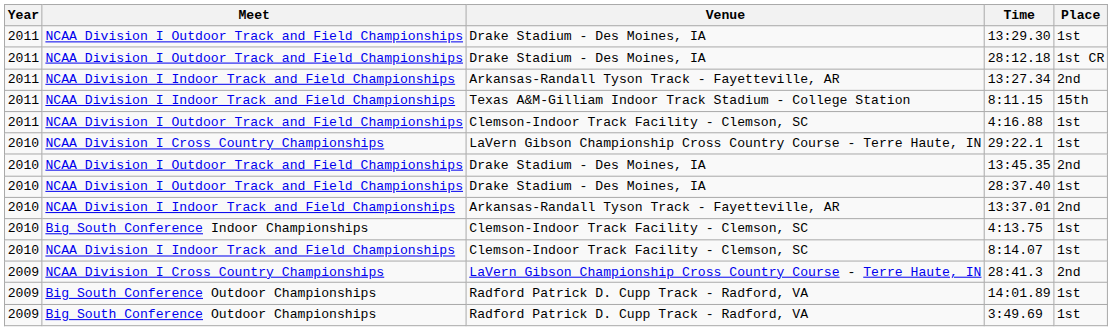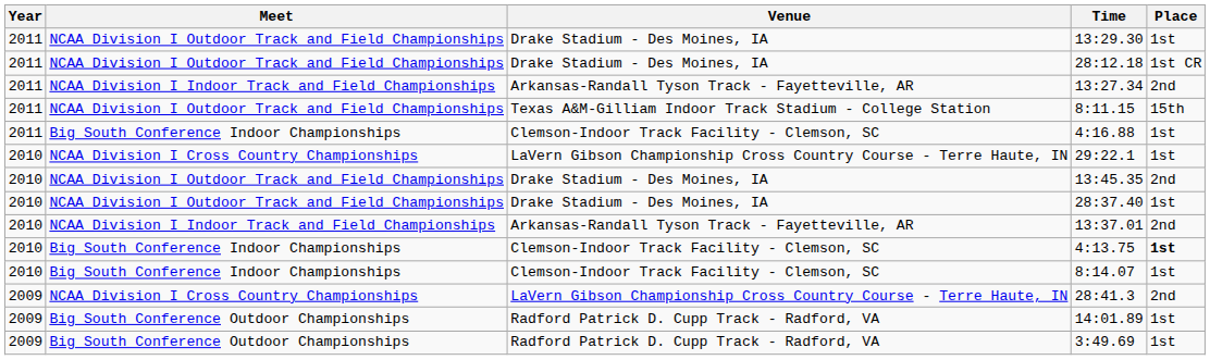 <table class="wikitable sortable">
 <tr>
 <th>Year</th>
 <th>Meet</th>
 <th>Venue</th>
 <th>Time</th>
 <th>Place</th>
 </tr>
 <tr>
 <td>2011</td>
 <td><a href='#'>NCAA Division I Outdoor Track and Field Championships</a></td>
 <td>Drake Stadium - Des Moines, IA</td>
 <td>13:29.30</td>
 <td>1st</td>
 </tr>
 <tr>
 <td>2011</td>
 <td><a href='#'>NCAA Division I Outdoor Track and Field Championships</a></td>
 <td>Drake Stadium - Des Moines, IA</td>
 <td>28:12.18</td>
 <td>1st CR</td>
 </tr>
 <tr>
 <td>2011</td>
 <td><a href='#'>NCAA Division I Indoor Track and Field Championships</a></td>
 <td>Arkansas-Randall Tyson Track - Fayetteville, AR</td>
 <td>13:27.34</td>
 <td>2nd</td>
 </tr>
 <tr>
 <td>2011</td>
-<td><a href='#'>NCAA Division I Indoor Track and Field Championships</a></td>
+<td><a href='#'>NCAA Division I Outdoor Track and Field Championships</a></td>
 <td>Texas A&M-Gilliam Indoor Track Stadium - College Station</td>
 <td>8:11.15</td>
 <td>15th</td>
 </tr>
 <tr>
 <td>2011</td>
-<td><a href='#'>NCAA Division I Outdoor Track and Field Championships</a></td>
+<td><a href='#'>Big South Conference</a> Indoor Championships</td>
 <td>Clemson-Indoor Track Facility - Clemson, SC</td>
 <td>4:16.88</td>
 <td>1st</td>
 </tr>
 <tr>
 <td>2010</td>
 <td><a href='#'>NCAA Division I Cross Country Championships</a></td>
 <td>LaVern Gibson Championship Cross Country Course - Terre Haute, IN</td>
 <td>29:22.1</td>
 <td>1st</td>
 </tr>
 <tr>
 <td>2010</td>
 <td><a href='#'>NCAA Division I Outdoor Track and Field Championships</a></td>
 <td>Drake Stadium - Des Moines, IA</td>
 <td>13:45.35</td>
 <td>2nd</td>
 </tr>
 <tr>
 <td>2010</td>
 <td><a href='#'>NCAA Division I Outdoor Track and Field Championships</a></td>
 <td>Drake Stadium - Des Moines, IA</td>
 <td>28:37.40</td>
 <td>1st</td>
 </tr>
 <tr>
 <td>2010</td>
 <td><a href='#'>NCAA Division I Indoor Track and Field Championships</a></td>
 <td>Arkansas-Randall Tyson Track - Fayetteville, AR</td>
 <td>13:37.01</td>
 <td>2nd</td>
 </tr>
 <tr>
 <td>2010</td>
 <td><a href='#'>Big South Conference</a> Indoor Championships</td>
 <td>Clemson-Indoor Track Facility - Clemson, SC</td>
 <td>4:13.75</td>
-<td>1st</td>
+<td><strong>1st</strong></td>
 </tr>
 <tr>
 <td>2010</td>
-<td><a href='#'>NCAA Division I Indoor Track and Field Championships</a></td>
+<td><a href='#'>Big South Conference</a> Indoor Championships</td>
 <td>Clemson-Indoor Track Facility - Clemson, SC</td>
 <td>8:14.07</td>
 <td>1st</td>
 </tr>
 <tr>
 <td>2009</td>
 <td><a href='#'>NCAA Division I Cross Country Championships</a></td>
 <td><a href='#'>LaVern Gibson Championship Cross Country Course</a> - <a href='#'>Terre Haute, IN</a></td>
 <td>28:41.3</td>
 <td>2nd</td>
 </tr>
 <tr>
 <td>2009</td>
 <td><a href='#'>Big South Conference</a> Outdoor Championships</td>
 <td>Radford Patrick D. Cupp Track - Radford, VA</td>
 <td>14:01.89</td>
 <td>1st</td>
 </tr>
 <tr>
 <td>2009</td>
 <td><a href='#'>Big South Conference</a> Outdoor Championships</td>
 <td>Radford Patrick D. Cupp Track - Radford, VA</td>
 <td>3:49.69</td>
 <td>1st</td>
 </tr>
 </table>
